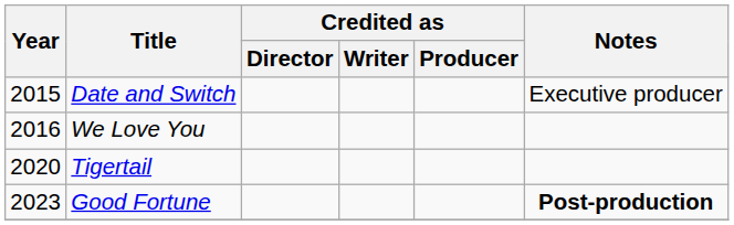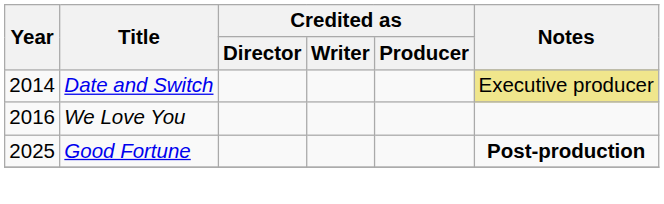 <table class="wikitable">
 <tr>
 <th rowspan="2">Year</th>
 <th rowspan="2">Title</th>
 <th colspan="3">Credited as</th>
 <th rowspan="2">Notes</th>
 </tr>
 <tr>
 <th>Director</th>
 <th>Writer</th>
 <th>Producer</th>
 </tr>
 <tr>
-<td>2015</td>
+<td>2014</td>
 <td><em><a href='#'>Date and Switch</a></em></td>
 <td></td>
 <td></td>
 <td></td>
-<td>Executive producer</td>
+<td style="background: khaki;">Executive producer</td>
 </tr>
 <tr>
 <td>2016</td>
 <td><em>We Love You</em></td>
 <td></td>
 <td></td>
 <td></td>
 <td></td>
 </tr>
 <tr>
-<td>2020</td>
-<td><em><a href='#'>Tigertail</a></em></td>
-<td></td>
-<td></td>
-<td></td>
-<td></td>
-</tr>
-<tr>
-<td>2023</td>
+<td>2025</td>
 <td><em><a href='#'>Good Fortune</a></em></td>
 <td></td>
 <td></td>
 <td></td>
 <td style="text-align:center;"><strong>Post-production</strong></td>
 </tr>
 <tr>
 </tr>
 </table>
